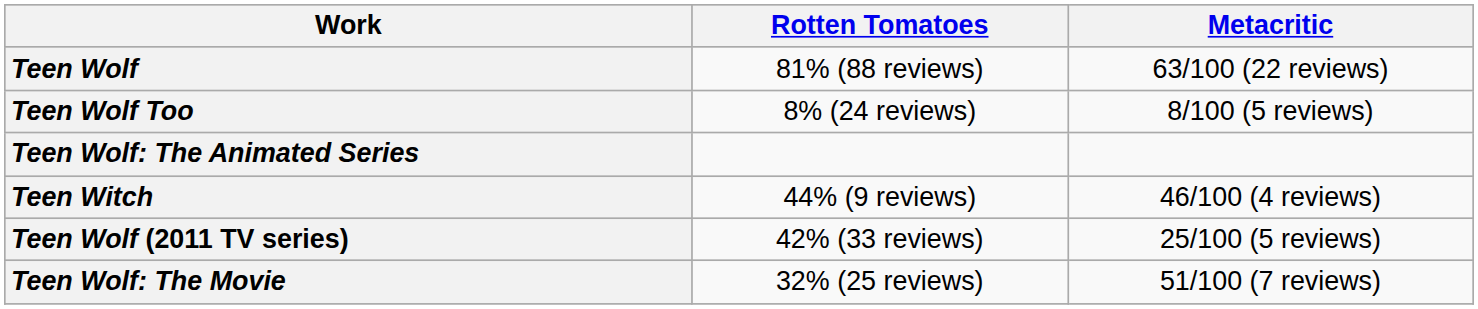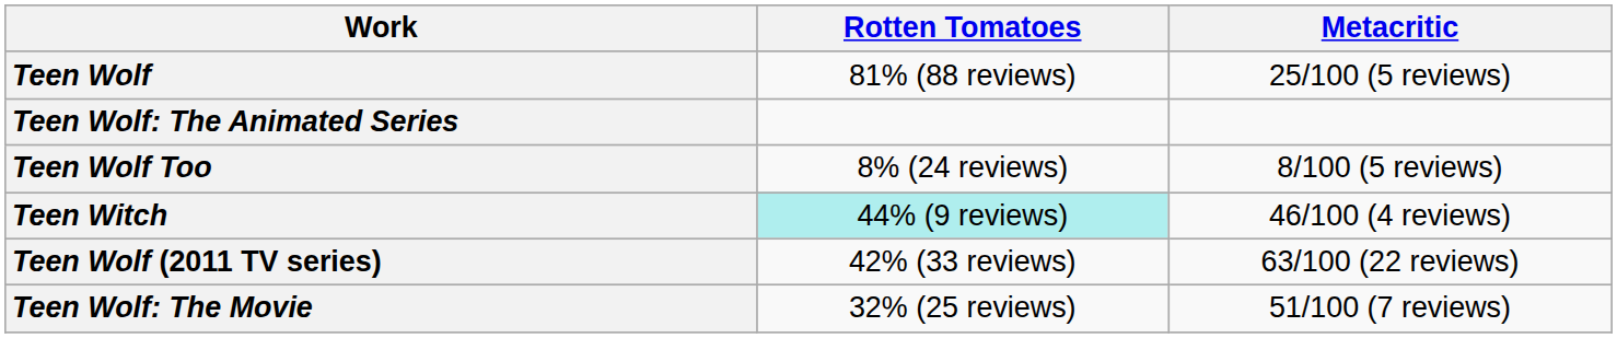 <table class="wikitable sortable" width=99% border="1" style="text-align: center;">
 <tr>
 <th>Work</th>
 <th><a href='#'>Rotten Tomatoes</a></th>
 <th><a href='#'>Metacritic</a></th>
 </tr>
 <tr>
 <th style="text-align: left;"><em>Teen Wolf</em></th>
 <td>81% (88 reviews)</td>
-<td>63/100 (22 reviews)</td>
+<td>25/100 (5 reviews)</td>
+</tr>
+<tr>
+<th style="text-align: left;"><em>Teen Wolf: The Animated Series</em></th>
+<td></td>
+<td></td>
 </tr>
 <tr>
 <th style="text-align: left;"><em>Teen Wolf Too</em></th>
 <td>8% (24 reviews)</td>
 <td>8/100 (5 reviews)</td>
 </tr>
 <tr>
-<th style="text-align: left;"><em>Teen Wolf: The Animated Series</em></th>
-<td></td>
-<td></td>
-</tr>
-<tr>
 <th style="text-align: left;"><em>Teen Witch</em></th>
-<td>44% (9 reviews)</td>
+<td style="background: paleturquoise;">44% (9 reviews)</td>
 <td>46/100 (4 reviews)</td>
 </tr>
 <tr>
 <th style="text-align: left;"><em>Teen Wolf</em> (2011 TV series)</th>
 <td>42% (33 reviews)</td>
-<td>25/100 (5 reviews)</td>
+<td>63/100 (22 reviews)</td>
 </tr>
 <tr>
 <th style="text-align: left;"><em>Teen Wolf: The Movie</em></th>
 <td>32% (25 reviews)</td>
 <td>51/100 (7 reviews)</td>
 </tr>
 </table>
